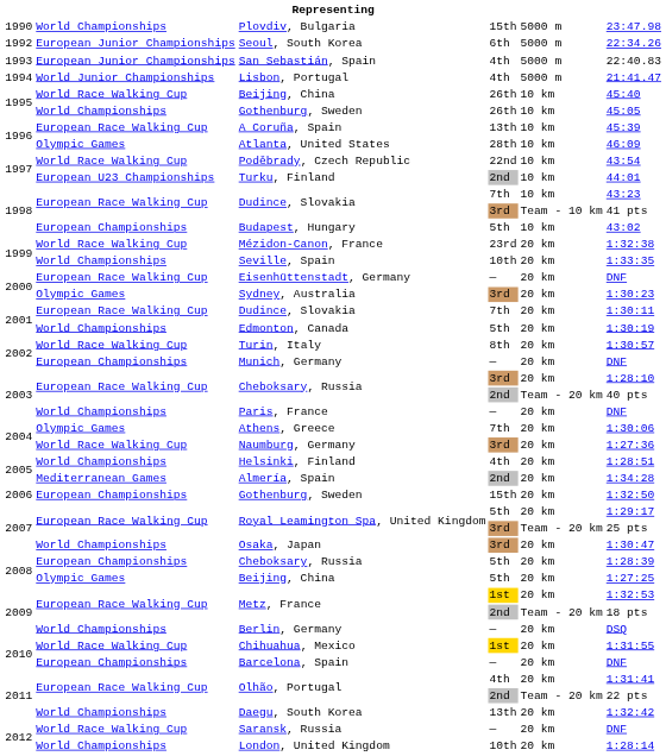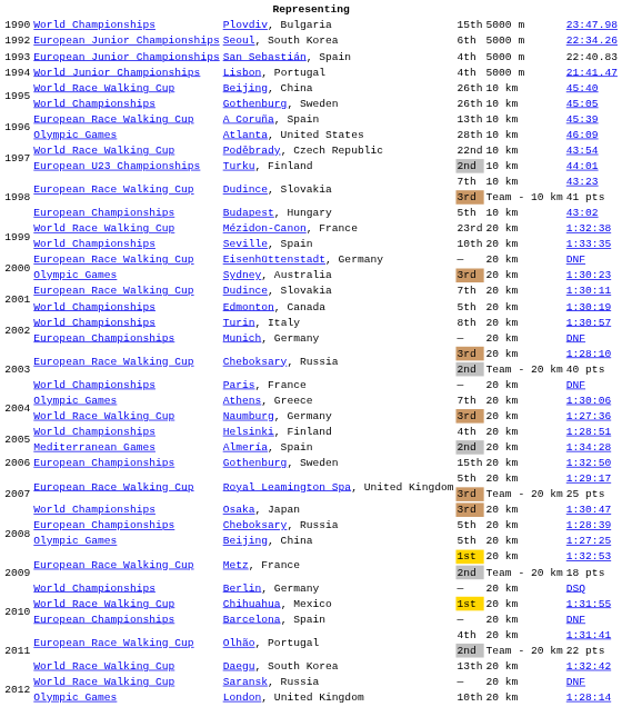 <table>
 <tr>
 <th colspan="6">Representing </th>
 </tr>
 <tr>
 <td>1990</td>
 <td><a href='#'>World Championships</a></td>
 <td><a href='#'>Plovdiv</a>, Bulgaria</td>
 <td>15th</td>
 <td>5000 m</td>
 <td><a href='#'>23:47.98</a></td>
 </tr>
 <tr>
 <td>1992</td>
 <td><a href='#'>European Junior Championships</a></td>
 <td><a href='#'>Seoul</a>, South Korea</td>
 <td>6th</td>
 <td>5000 m</td>
 <td><a href='#'>22:34.26</a></td>
 </tr>
 <tr>
 <td>1993</td>
 <td><a href='#'>European Junior Championships</a></td>
 <td><a href='#'>San Sebastián</a>, Spain</td>
 <td>4th</td>
 <td>5000 m</td>
 <td>22:40.83</td>
 </tr>
 <tr>
 <td>1994</td>
 <td><a href='#'>World Junior Championships</a></td>
 <td><a href='#'>Lisbon</a>, Portugal</td>
 <td>4th</td>
 <td>5000 m</td>
 <td><a href='#'>21:41.47</a></td>
 </tr>
 <tr>
 <td rowspan=2>1995</td>
 <td><a href='#'>World Race Walking Cup</a></td>
 <td><a href='#'>Beijing</a>, China</td>
 <td>26th</td>
 <td>10 km</td>
 <td><a href='#'>45:40</a></td>
 </tr>
 <tr>
 <td><a href='#'>World Championships</a></td>
 <td><a href='#'>Gothenburg</a>, Sweden</td>
 <td>26th</td>
 <td>10 km</td>
 <td><a href='#'>45:05</a></td>
 </tr>
 <tr>
 <td rowspan=2>1996</td>
 <td><a href='#'>European Race Walking Cup</a></td>
 <td><a href='#'>A Coruña</a>, Spain</td>
 <td>13th</td>
 <td>10 km</td>
 <td><a href='#'>45:39</a></td>
 </tr>
 <tr>
 <td><a href='#'>Olympic Games</a></td>
 <td><a href='#'>Atlanta</a>, United States</td>
 <td>28th</td>
 <td>10 km</td>
 <td><a href='#'>46:09</a></td>
 </tr>
 <tr>
 <td rowspan=2>1997</td>
 <td><a href='#'>World Race Walking Cup</a></td>
 <td><a href='#'>Poděbrady</a>, Czech Republic</td>
 <td>22nd</td>
 <td>10 km</td>
 <td><a href='#'>43:54</a></td>
 </tr>
 <tr>
 <td><a href='#'>European U23 Championships</a></td>
 <td><a href='#'>Turku</a>, Finland</td>
 <td bgcolor="silver">2nd</td>
 <td>10 km</td>
 <td><a href='#'>44:01</a></td>
 </tr>
 <tr>
 <td rowspan=3>1998</td>
 <td rowspan=2><a href='#'>European Race Walking Cup</a></td>
 <td rowspan=2><a href='#'>Dudince</a>, Slovakia</td>
 <td>7th</td>
 <td>10 km</td>
 <td><a href='#'>43:23</a></td>
 </tr>
 <tr>
 <td bgcolor="cc9966">3rd</td>
 <td>Team - 10 km</td>
 <td>41 pts</td>
 </tr>
 <tr>
 <td><a href='#'>European Championships</a></td>
 <td><a href='#'>Budapest</a>, Hungary</td>
 <td>5th</td>
 <td>10 km</td>
 <td><a href='#'>43:02</a></td>
 </tr>
 <tr>
 <td rowspan=2>1999</td>
 <td><a href='#'>World Race Walking Cup</a></td>
 <td><a href='#'>Mézidon-Canon</a>, France</td>
 <td>23rd</td>
 <td>20 km</td>
 <td><a href='#'>1:32:38</a></td>
 </tr>
 <tr>
 <td><a href='#'>World Championships</a></td>
 <td><a href='#'>Seville</a>, Spain</td>
 <td>10th</td>
 <td>20 km</td>
 <td><a href='#'>1:33:35</a></td>
 </tr>
 <tr>
 <td rowspan=2>2000</td>
 <td><a href='#'>European Race Walking Cup</a></td>
 <td><a href='#'>Eisenhüttenstadt</a>, Germany</td>
 <td>—</td>
 <td>20 km</td>
 <td><a href='#'>DNF</a></td>
 </tr>
 <tr>
 <td><a href='#'>Olympic Games</a></td>
 <td><a href='#'>Sydney</a>, Australia</td>
 <td bgcolor="cc9966">3rd</td>
 <td>20 km</td>
 <td><a href='#'>1:30:23</a></td>
 </tr>
 <tr>
 <td rowspan=2>2001</td>
 <td><a href='#'>European Race Walking Cup</a></td>
 <td><a href='#'>Dudince</a>, Slovakia</td>
 <td>7th</td>
 <td>20 km</td>
 <td><a href='#'>1:30:11</a></td>
 </tr>
 <tr>
 <td><a href='#'>World Championships</a></td>
 <td><a href='#'>Edmonton</a>, Canada</td>
 <td>5th</td>
 <td>20 km</td>
 <td><a href='#'>1:30:19</a></td>
 </tr>
 <tr>
 <td rowspan=2>2002</td>
-<td><a href='#'>World Race Walking Cup</a></td>
+<td><a href='#'>World Championships</a></td>
 <td><a href='#'>Turin</a>, Italy</td>
 <td>8th</td>
 <td>20 km</td>
 <td><a href='#'>1:30:57</a></td>
 </tr>
 <tr>
 <td><a href='#'>European Championships</a></td>
 <td><a href='#'>Munich</a>, Germany</td>
 <td>—</td>
 <td>20 km</td>
 <td><a href='#'>DNF</a></td>
 </tr>
 <tr>
 <td rowspan=3>2003</td>
 <td rowspan=2><a href='#'>European Race Walking Cup</a></td>
 <td rowspan=2><a href='#'>Cheboksary</a>, Russia</td>
 <td bgcolor="cc9966">3rd</td>
 <td>20 km</td>
 <td><a href='#'>1:28:10</a></td>
 </tr>
 <tr>
 <td bgcolor=silver>2nd</td>
 <td>Team - 20 km</td>
 <td>40 pts</td>
 </tr>
 <tr>
 <td><a href='#'>World Championships</a></td>
 <td><a href='#'>Paris</a>, France</td>
 <td>—</td>
 <td>20 km</td>
 <td><a href='#'>DNF</a></td>
 </tr>
 <tr>
 <td rowspan=2>2004</td>
 <td><a href='#'>Olympic Games</a></td>
 <td><a href='#'>Athens</a>, Greece</td>
 <td>7th</td>
 <td>20 km</td>
 <td><a href='#'>1:30:06</a></td>
 </tr>
 <tr>
 <td><a href='#'>World Race Walking Cup</a></td>
 <td><a href='#'>Naumburg</a>, Germany</td>
 <td bgcolor="cc9966">3rd</td>
 <td>20 km</td>
 <td><a href='#'>1:27:36</a></td>
 </tr>
 <tr>
 <td rowspan=2>2005</td>
 <td><a href='#'>World Championships</a></td>
 <td><a href='#'>Helsinki</a>, Finland</td>
 <td>4th</td>
 <td>20 km</td>
 <td><a href='#'>1:28:51</a></td>
 </tr>
 <tr>
 <td><a href='#'>Mediterranean Games</a></td>
 <td><a href='#'>Almería</a>, Spain</td>
 <td bgcolor="silver">2nd</td>
 <td>20 km</td>
 <td><a href='#'>1:34:28</a></td>
 </tr>
 <tr>
 <td>2006</td>
 <td><a href='#'>European Championships</a></td>
 <td><a href='#'>Gothenburg</a>, Sweden</td>
 <td>15th</td>
 <td>20 km</td>
 <td><a href='#'>1:32:50</a></td>
 </tr>
 <tr>
 <td rowspan=3>2007</td>
 <td rowspan=2><a href='#'>European Race Walking Cup</a></td>
 <td rowspan=2><a href='#'>Royal Leamington Spa</a>, United Kingdom</td>
 <td>5th</td>
 <td>20 km</td>
 <td><a href='#'>1:29:17</a></td>
 </tr>
 <tr>
 <td bgcolor="cc9966">3rd</td>
 <td>Team - 20 km</td>
 <td>25 pts</td>
 </tr>
 <tr>
 <td><a href='#'>World Championships</a></td>
 <td><a href='#'>Osaka</a>, Japan</td>
 <td bgcolor="cc9966">3rd</td>
 <td>20 km</td>
 <td><a href='#'>1:30:47</a></td>
 </tr>
 <tr>
 <td rowspan=2>2008</td>
 <td><a href='#'>European Championships</a></td>
 <td><a href='#'>Cheboksary</a>, Russia</td>
 <td>5th</td>
 <td>20 km</td>
 <td><a href='#'>1:28:39</a></td>
 </tr>
 <tr>
 <td><a href='#'>Olympic Games</a></td>
 <td><a href='#'>Beijing</a>, China</td>
 <td>5th</td>
 <td>20 km</td>
 <td><a href='#'>1:27:25</a></td>
 </tr>
 <tr>
 <td rowspan=3>2009</td>
 <td rowspan=2><a href='#'>European Race Walking Cup</a></td>
 <td rowspan=2><a href='#'>Metz</a>, France</td>
 <td bgcolor="gold">1st</td>
 <td>20 km</td>
 <td><a href='#'>1:32:53</a></td>
 </tr>
 <tr>
 <td bgcolor=silver>2nd</td>
 <td>Team - 20 km</td>
 <td>18 pts</td>
 </tr>
 <tr>
 <td><a href='#'>World Championships</a></td>
 <td><a href='#'>Berlin</a>, Germany</td>
 <td>—</td>
 <td>20 km</td>
 <td><a href='#'>DSQ</a></td>
 </tr>
 <tr>
 <td rowspan=2>2010</td>
 <td><a href='#'>World Race Walking Cup</a></td>
 <td><a href='#'>Chihuahua</a>, Mexico</td>
 <td bgcolor="gold">1st</td>
 <td>20 km</td>
 <td><a href='#'>1:31:55</a></td>
 </tr>
 <tr>
 <td><a href='#'>European Championships</a></td>
 <td><a href='#'>Barcelona</a>, Spain</td>
 <td>—</td>
 <td>20 km</td>
 <td><a href='#'>DNF</a></td>
 </tr>
 <tr>
 <td rowspan=3>2011</td>
 <td rowspan=2><a href='#'>European Race Walking Cup</a></td>
 <td rowspan=2><a href='#'>Olhão</a>, Portugal</td>
 <td>4th</td>
 <td>20 km</td>
 <td><a href='#'>1:31:41</a></td>
 </tr>
 <tr>
 <td bgcolor=silver>2nd</td>
 <td>Team - 20 km</td>
 <td>22 pts</td>
 </tr>
 <tr>
-<td><a href='#'>World Championships</a></td>
+<td><a href='#'>World Race Walking Cup</a></td>
 <td><a href='#'>Daegu</a>, South Korea</td>
 <td>13th</td>
 <td>20 km</td>
 <td><a href='#'>1:32:42</a></td>
 </tr>
 <tr>
 <td rowspan=2>2012</td>
 <td><a href='#'>World Race Walking Cup</a></td>
 <td><a href='#'>Saransk</a>, Russia</td>
 <td>—</td>
 <td>20 km</td>
 <td><a href='#'>DNF</a></td>
 </tr>
 <tr>
-<td><a href='#'>World Championships</a></td>
+<td><a href='#'>Olympic Games</a></td>
 <td><a href='#'>London</a>, United Kingdom</td>
 <td>10th</td>
 <td>20 km</td>
 <td><a href='#'>1:28:14</a></td>
 </tr>
 </table>
